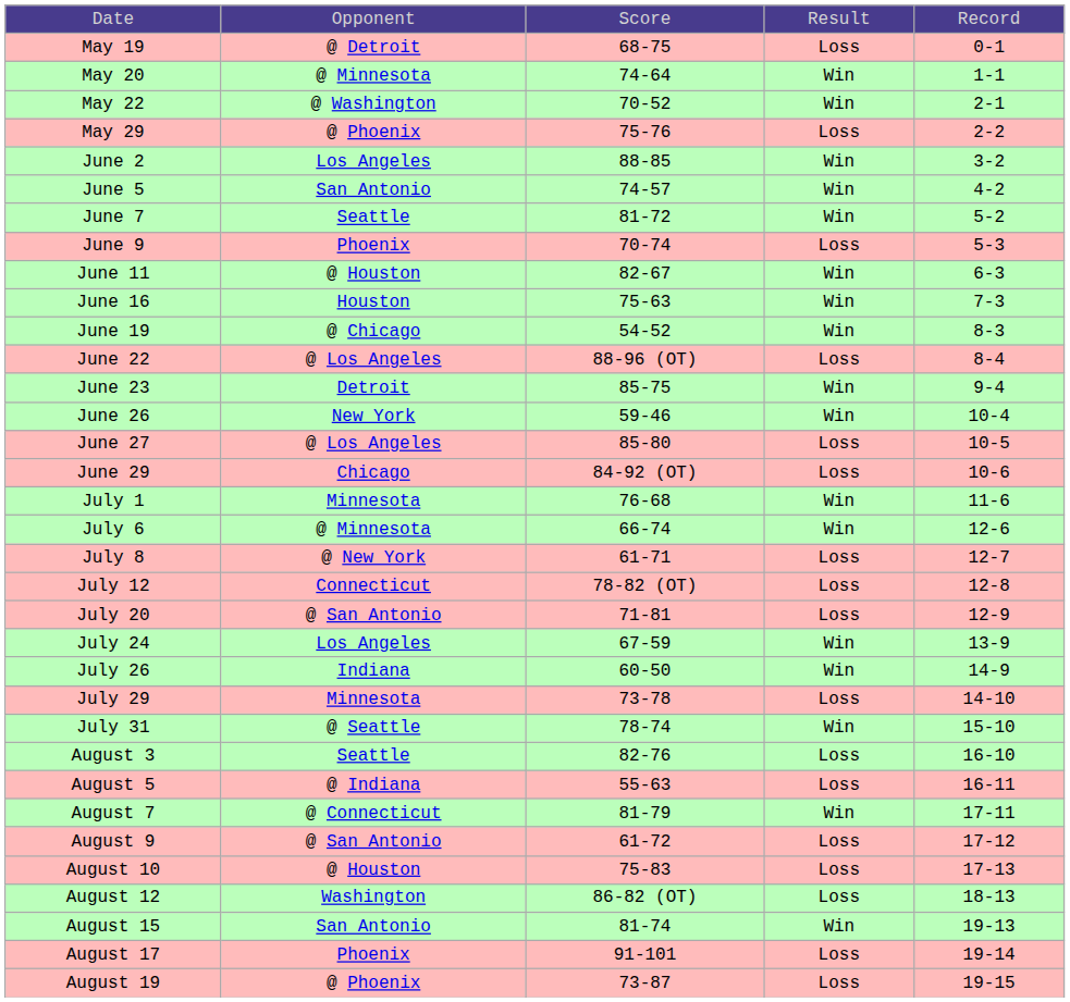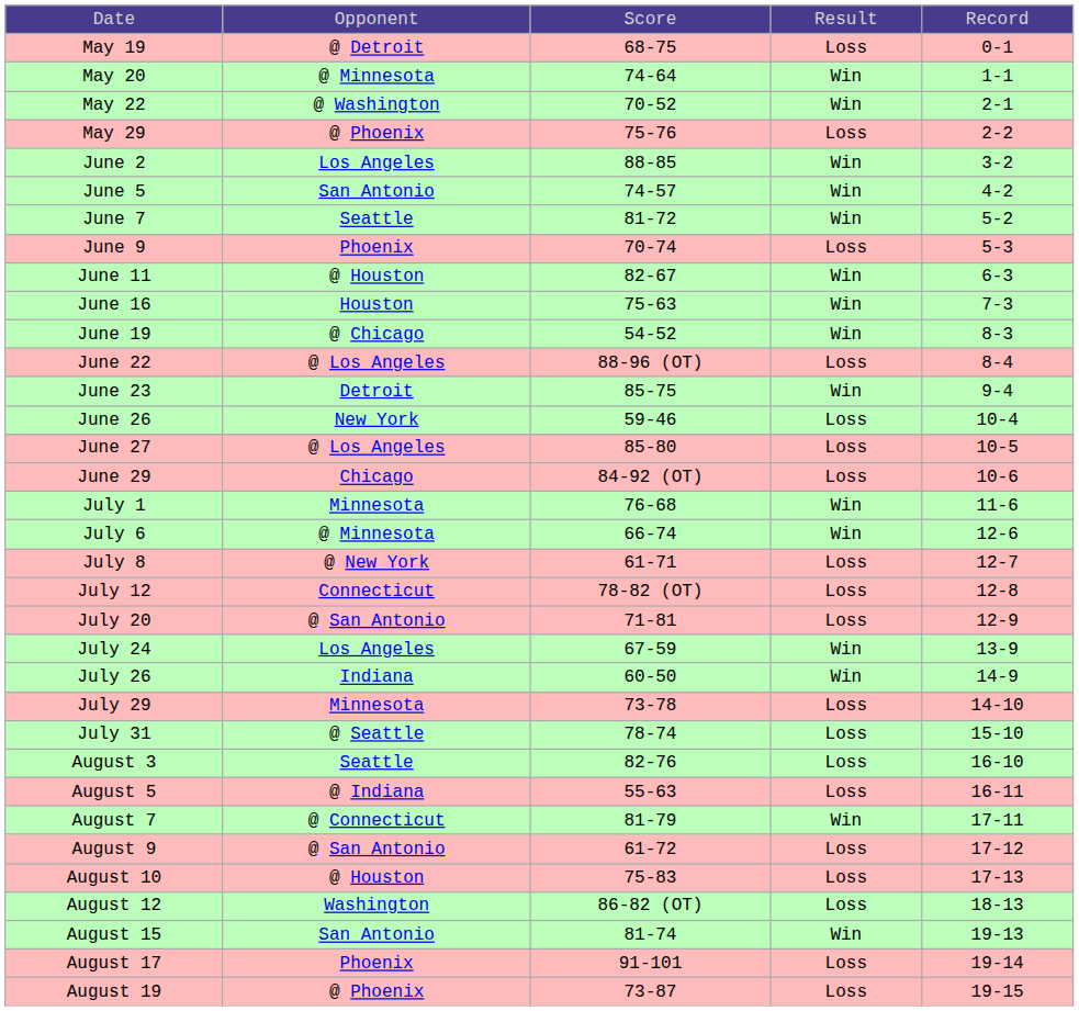 <table class="wikitable" width="50%">
 <tr align="center" style="background:#483b8d; color:#d3d3d3;">
 <td>Date</td>
 <td>Opponent</td>
 <td>Score</td>
 <td>Result</td>
 <td>Record</td>
 </tr>
 <tr align="center" bgcolor="ffbbbb">
 <td>May 19</td>
 <td>@ <a href='#'>Detroit</a></td>
 <td>68-75</td>
 <td>Loss</td>
 <td>0-1</td>
 </tr>
 <tr align="center" bgcolor="bbffbb">
 <td>May 20</td>
 <td>@ <a href='#'>Minnesota</a></td>
 <td>74-64</td>
 <td>Win</td>
 <td>1-1</td>
 </tr>
 <tr align="center" bgcolor="bbffbb">
 <td>May 22</td>
 <td>@ <a href='#'>Washington</a></td>
 <td>70-52</td>
 <td>Win</td>
 <td>2-1</td>
 </tr>
 <tr align="center" bgcolor="ffbbbb">
 <td>May 29</td>
 <td>@ <a href='#'>Phoenix</a></td>
 <td>75-76</td>
 <td>Loss</td>
 <td>2-2</td>
 </tr>
 <tr align="center" bgcolor="bbffbb">
 <td>June 2</td>
 <td><a href='#'>Los Angeles</a></td>
 <td>88-85</td>
 <td>Win</td>
 <td>3-2</td>
 </tr>
 <tr align="center" bgcolor="bbffbb">
 <td>June 5</td>
 <td><a href='#'>San Antonio</a></td>
 <td>74-57</td>
 <td>Win</td>
 <td>4-2</td>
 </tr>
 <tr align="center" bgcolor="bbffbb">
 <td>June 7</td>
 <td><a href='#'>Seattle</a></td>
 <td>81-72</td>
 <td>Win</td>
 <td>5-2</td>
 </tr>
 <tr align="center" bgcolor="ffbbbb">
 <td>June 9</td>
 <td><a href='#'>Phoenix</a></td>
 <td>70-74</td>
 <td>Loss</td>
 <td>5-3</td>
 </tr>
 <tr align="center" bgcolor="bbffbb">
 <td>June 11</td>
 <td>@ <a href='#'>Houston</a></td>
 <td>82-67</td>
 <td>Win</td>
 <td>6-3</td>
 </tr>
 <tr align="center" bgcolor="bbffbb">
 <td>June 16</td>
 <td><a href='#'>Houston</a></td>
 <td>75-63</td>
 <td>Win</td>
 <td>7-3</td>
 </tr>
 <tr align="center" bgcolor="bbffbb">
 <td>June 19</td>
 <td>@ <a href='#'>Chicago</a></td>
 <td>54-52</td>
 <td>Win</td>
 <td>8-3</td>
 </tr>
 <tr align="center" bgcolor="ffbbbb">
 <td>June 22</td>
 <td>@ <a href='#'>Los Angeles</a></td>
 <td>88-96 (OT)</td>
 <td>Loss</td>
 <td>8-4</td>
 </tr>
 <tr align="center" bgcolor="bbffbb">
 <td>June 23</td>
 <td><a href='#'>Detroit</a></td>
 <td>85-75</td>
 <td>Win</td>
 <td>9-4</td>
 </tr>
 <tr align="center" bgcolor="bbffbb">
 <td>June 26</td>
 <td><a href='#'>New York</a></td>
 <td>59-46</td>
-<td>Win</td>
+<td>Loss</td>
 <td>10-4</td>
 </tr>
 <tr align="center" bgcolor="ffbbbb">
 <td>June 27</td>
 <td>@ <a href='#'>Los Angeles</a></td>
 <td>85-80</td>
 <td>Loss</td>
 <td>10-5</td>
 </tr>
 <tr align="center" bgcolor="ffbbbb">
 <td>June 29</td>
 <td><a href='#'>Chicago</a></td>
 <td>84-92 (OT)</td>
 <td>Loss</td>
 <td>10-6</td>
 </tr>
 <tr align="center" bgcolor="bbffbb">
 <td>July 1</td>
 <td><a href='#'>Minnesota</a></td>
 <td>76-68</td>
 <td>Win</td>
 <td>11-6</td>
 </tr>
 <tr align="center" bgcolor="bbffbb">
 <td>July 6</td>
 <td>@ <a href='#'>Minnesota</a></td>
 <td>66-74</td>
 <td>Win</td>
 <td>12-6</td>
 </tr>
 <tr align="center" bgcolor="ffbbbb">
 <td>July 8</td>
 <td>@ <a href='#'>New York</a></td>
 <td>61-71</td>
 <td>Loss</td>
 <td>12-7</td>
 </tr>
 <tr align="center" bgcolor="ffbbbb">
 <td>July 12</td>
 <td><a href='#'>Connecticut</a></td>
 <td>78-82 (OT)</td>
 <td>Loss</td>
 <td>12-8</td>
 </tr>
 <tr align="center" bgcolor="ffbbbb">
 <td>July 20</td>
 <td>@ <a href='#'>San Antonio</a></td>
 <td>71-81</td>
 <td>Loss</td>
 <td>12-9</td>
 </tr>
 <tr align="center" bgcolor="bbffbb">
 <td>July 24</td>
 <td><a href='#'>Los Angeles</a></td>
 <td>67-59</td>
 <td>Win</td>
 <td>13-9</td>
 </tr>
 <tr align="center" bgcolor="bbffbb">
 <td>July 26</td>
 <td><a href='#'>Indiana</a></td>
 <td>60-50</td>
 <td>Win</td>
 <td>14-9</td>
 </tr>
 <tr align="center" bgcolor="ffbbbb">
 <td>July 29</td>
 <td><a href='#'>Minnesota</a></td>
 <td>73-78</td>
 <td>Loss</td>
 <td>14-10</td>
 </tr>
 <tr align="center" bgcolor="bbffbb">
 <td>July 31</td>
 <td>@ <a href='#'>Seattle</a></td>
 <td>78-74</td>
-<td>Win</td>
+<td>Loss</td>
 <td>15-10</td>
 </tr>
 <tr align="center" bgcolor="bbffbb">
 <td>August 3</td>
 <td><a href='#'>Seattle</a></td>
 <td>82-76</td>
 <td>Loss</td>
 <td>16-10</td>
 </tr>
 <tr align="center" bgcolor="ffbbbb">
 <td>August 5</td>
 <td>@ <a href='#'>Indiana</a></td>
 <td>55-63</td>
 <td>Loss</td>
 <td>16-11</td>
 </tr>
 <tr align="center" bgcolor="bbffbb">
 <td>August 7</td>
 <td>@ <a href='#'>Connecticut</a></td>
 <td>81-79</td>
 <td>Win</td>
 <td>17-11</td>
 </tr>
 <tr align="center" bgcolor="ffbbbb">
 <td>August 9</td>
 <td>@ <a href='#'>San Antonio</a></td>
 <td>61-72</td>
 <td>Loss</td>
 <td>17-12</td>
 </tr>
 <tr align="center" bgcolor="ffbbbb">
 <td>August 10</td>
 <td>@ <a href='#'>Houston</a></td>
 <td>75-83</td>
 <td>Loss</td>
 <td>17-13</td>
 </tr>
 <tr align="center" bgcolor="bbffbb">
 <td>August 12</td>
 <td><a href='#'>Washington</a></td>
 <td>86-82 (OT)</td>
 <td>Loss</td>
 <td>18-13</td>
 </tr>
 <tr align="center" bgcolor="bbffbb">
 <td>August 15</td>
 <td><a href='#'>San Antonio</a></td>
 <td>81-74</td>
 <td>Win</td>
 <td>19-13</td>
 </tr>
 <tr align="center" bgcolor="ffbbbb">
 <td>August 17</td>
 <td><a href='#'>Phoenix</a></td>
 <td>91-101</td>
 <td>Loss</td>
 <td>19-14</td>
 </tr>
 <tr align="center" bgcolor="ffbbbb">
 <td>August 19</td>
 <td>@ <a href='#'>Phoenix</a></td>
 <td>73-87</td>
 <td>Loss</td>
 <td>19-15</td>
 </tr>
 </table>
